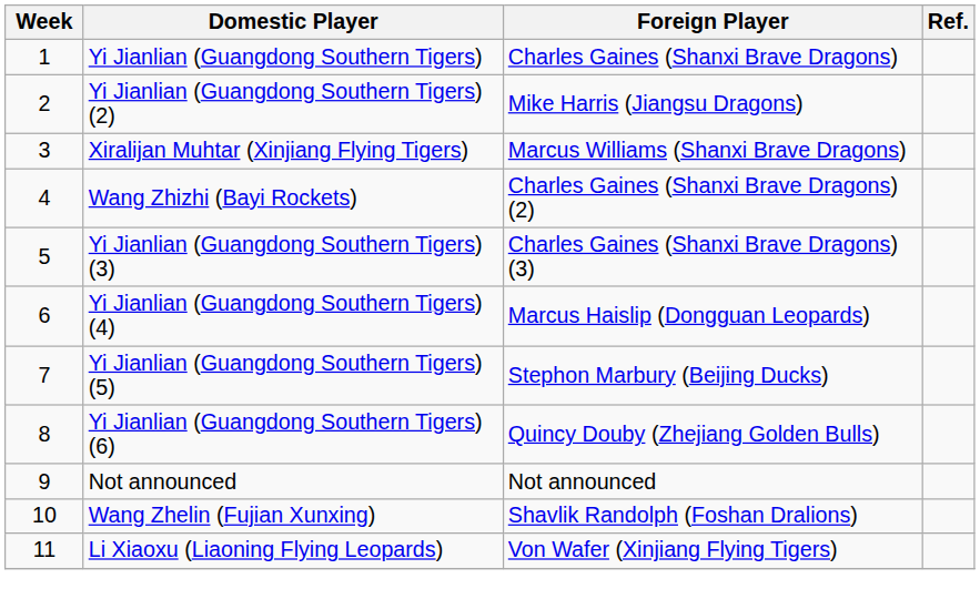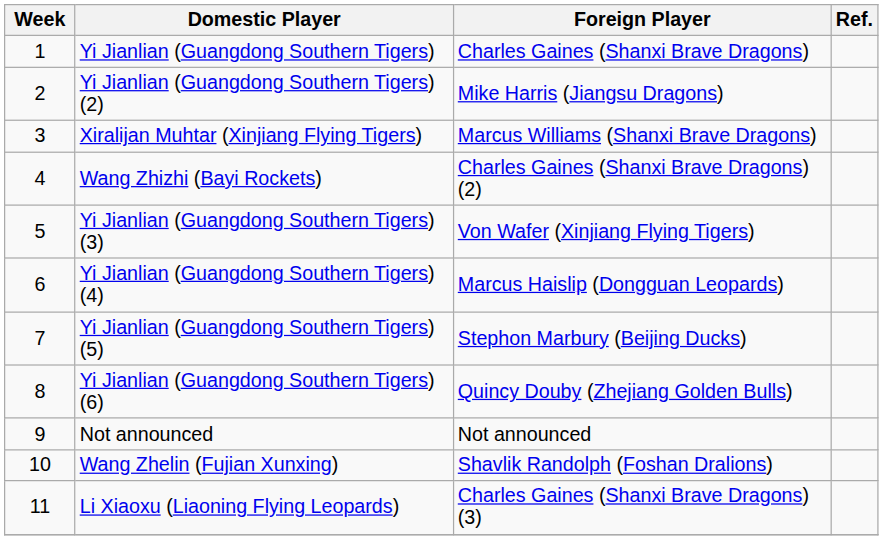 <table class="wikitable" style="text-align:left">
 <tr>
 <th width=50px>Week</th>
 <th width=300px>Domestic Player</th>
 <th width=300px>Foreign Player</th>
 <th class=unsortable>Ref.</th>
 </tr>
 <tr>
 <td align=center>1</td>
 <td><a href='#'>Yi Jianlian</a> (<a href='#'>Guangdong Southern Tigers</a>)</td>
 <td> <a href='#'>Charles Gaines</a> (<a href='#'>Shanxi Brave Dragons</a>)</td>
 <td align=center></td>
 </tr>
 <tr>
 <td align=center>2</td>
 <td><a href='#'>Yi Jianlian</a> (<a href='#'>Guangdong Southern Tigers</a>) (2)</td>
 <td> <a href='#'>Mike Harris</a> (<a href='#'>Jiangsu Dragons</a>)</td>
 <td align=center></td>
 </tr>
 <tr>
 <td align=center>3</td>
 <td><a href='#'>Xiralijan Muhtar</a> (<a href='#'>Xinjiang Flying Tigers</a>)</td>
 <td> <a href='#'>Marcus Williams</a> (<a href='#'>Shanxi Brave Dragons</a>)</td>
 <td align=center></td>
 </tr>
 <tr>
 <td align=center>4</td>
 <td><a href='#'>Wang Zhizhi</a> (<a href='#'>Bayi Rockets</a>)</td>
 <td> <a href='#'>Charles Gaines</a> (<a href='#'>Shanxi Brave Dragons</a>) (2)</td>
 <td align=center></td>
 </tr>
 <tr>
 <td align=center>5</td>
 <td><a href='#'>Yi Jianlian</a> (<a href='#'>Guangdong Southern Tigers</a>) (3)</td>
-<td> <a href='#'>Charles Gaines</a> (<a href='#'>Shanxi Brave Dragons</a>) (3)</td>
+<td> <a href='#'>Von Wafer</a> (<a href='#'>Xinjiang Flying Tigers</a>)</td>
 <td align=center></td>
 </tr>
 <tr>
 <td align=center>6</td>
 <td><a href='#'>Yi Jianlian</a> (<a href='#'>Guangdong Southern Tigers</a>) (4)</td>
 <td> <a href='#'>Marcus Haislip</a> (<a href='#'>Dongguan Leopards</a>)</td>
 <td align=center></td>
 </tr>
 <tr>
 <td align=center>7</td>
 <td><a href='#'>Yi Jianlian</a> (<a href='#'>Guangdong Southern Tigers</a>) (5)</td>
 <td> <a href='#'>Stephon Marbury</a> (<a href='#'>Beijing Ducks</a>)</td>
 <td align=center></td>
 </tr>
 <tr>
 <td align=center>8</td>
 <td><a href='#'>Yi Jianlian</a> (<a href='#'>Guangdong Southern Tigers</a>) (6)</td>
 <td> <a href='#'>Quincy Douby</a> (<a href='#'>Zhejiang Golden Bulls</a>)</td>
 <td align=center></td>
 </tr>
 <tr>
 <td align=center>9</td>
 <td>Not announced</td>
 <td>Not announced</td>
 <td></td>
 </tr>
 <tr>
 <td align=center>10</td>
 <td><a href='#'>Wang Zhelin</a> (<a href='#'>Fujian Xunxing</a>)</td>
 <td> <a href='#'>Shavlik Randolph</a> (<a href='#'>Foshan Dralions</a>)</td>
 <td align=center></td>
 </tr>
 <tr>
 <td align=center>11</td>
 <td><a href='#'>Li Xiaoxu</a> (<a href='#'>Liaoning Flying Leopards</a>)</td>
-<td> <a href='#'>Von Wafer</a> (<a href='#'>Xinjiang Flying Tigers</a>)</td>
+<td> <a href='#'>Charles Gaines</a> (<a href='#'>Shanxi Brave Dragons</a>) (3)</td>
 <td align=center></td>
 </tr>
 <tr>
 </tr>
 </table>
